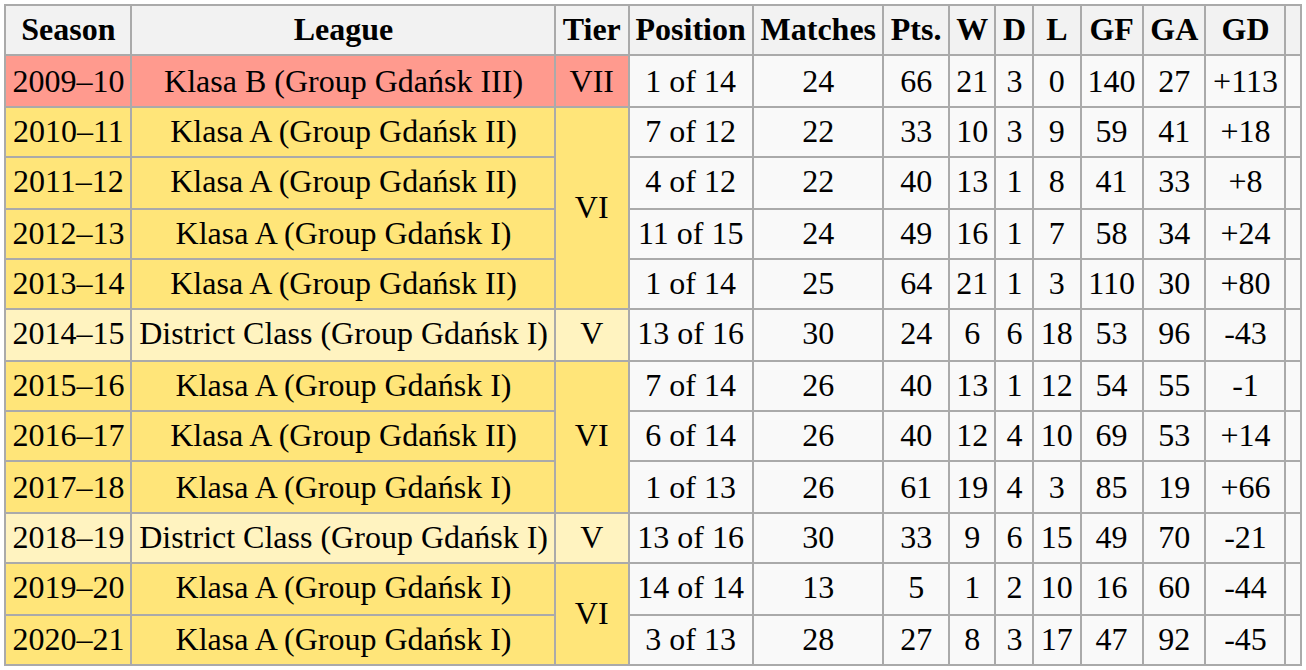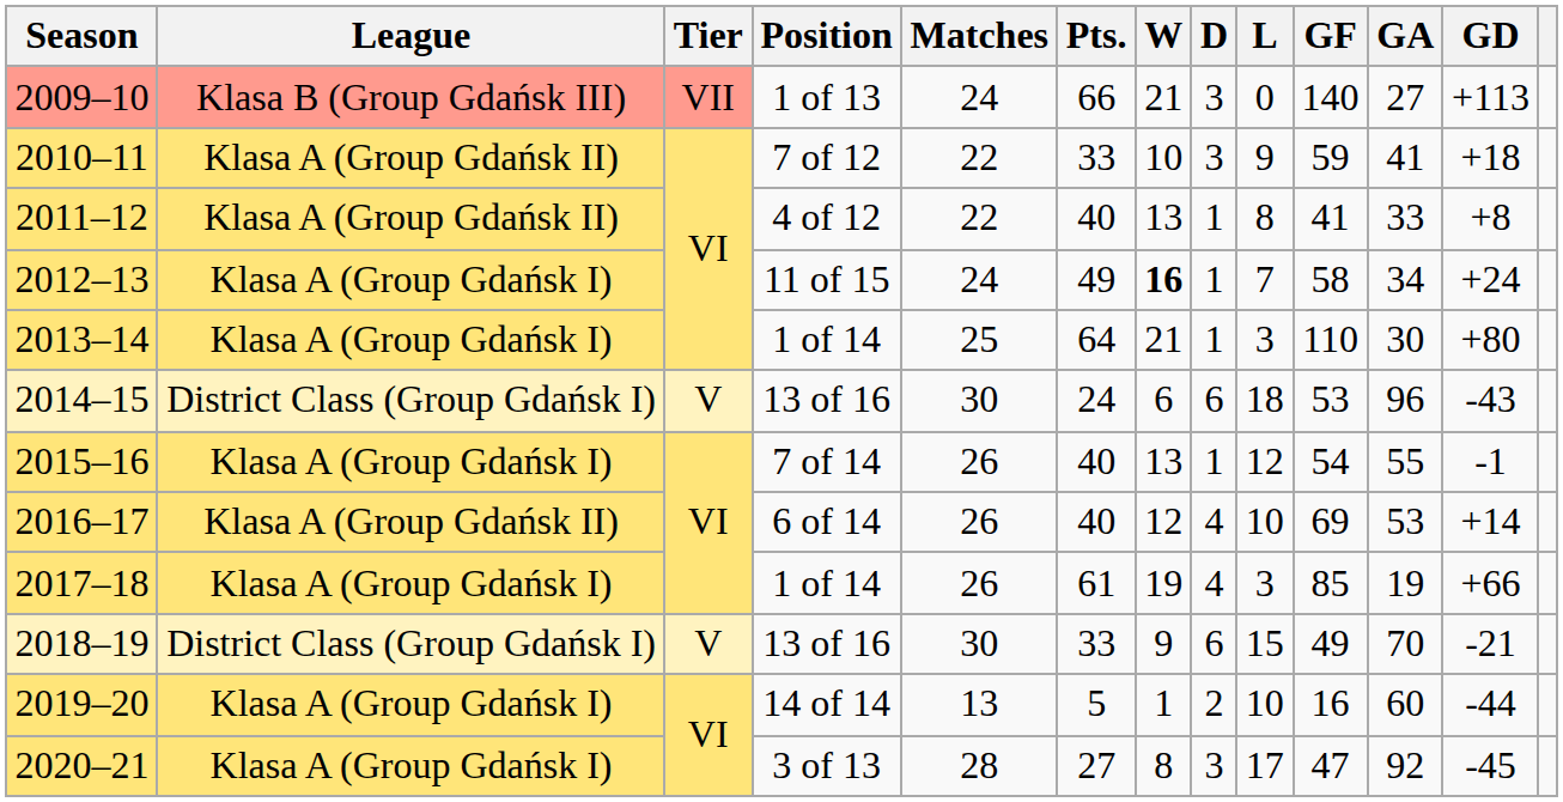 <table class="wikitable" style="text-align: center">
 <tr>
 <th>Season</th>
 <th>League</th>
 <th>Tier</th>
 <th>Position</th>
 <th>Matches</th>
 <th>Pts.</th>
 <th>W</th>
 <th>D</th>
 <th>L</th>
 <th>GF</th>
 <th>GA</th>
 <th>GD</th>
 <th></th>
 </tr>
 <tr>
 <td bgcolor="#ff9a8e">2009–10</td>
 <td bgcolor="#ff9a8e">Klasa B (Group Gdańsk III)</td>
 <td bgcolor="#ff9a8e">VII</td>
-<td>1 of 14</td>
+<td>1 of 13</td>
 <td>24</td>
 <td>66</td>
 <td>21</td>
 <td>3</td>
 <td>0</td>
 <td>140</td>
 <td>27</td>
 <td>+113</td>
 <td></td>
 </tr>
 <tr>
 <td bgcolor=#ffe579>2010–11</td>
 <td bgcolor=#ffe579>Klasa A (Group Gdańsk II)</td>
 <td bgcolor=#ffe579 rowspan=4>VI</td>
 <td>7 of 12</td>
 <td>22</td>
 <td>33</td>
 <td>10</td>
 <td>3</td>
 <td>9</td>
 <td>59</td>
 <td>41</td>
 <td>+18</td>
 <td></td>
 </tr>
 <tr>
 <td bgcolor=#ffe579>2011–12</td>
 <td bgcolor=#ffe579>Klasa A (Group Gdańsk II)</td>
 <td>4 of 12</td>
 <td>22</td>
 <td>40</td>
 <td>13</td>
 <td>1</td>
 <td>8</td>
 <td>41</td>
 <td>33</td>
 <td>+8</td>
 <td></td>
 </tr>
 <tr>
 <td bgcolor=#ffe579>2012–13</td>
 <td bgcolor=#ffe579>Klasa A (Group Gdańsk I)</td>
 <td>11 of 15</td>
 <td>24</td>
 <td>49</td>
-<td>16</td>
+<td><strong>16</strong></td>
 <td>1</td>
 <td>7</td>
 <td>58</td>
 <td>34</td>
 <td>+24</td>
 <td></td>
 </tr>
 <tr>
 <td bgcolor=#ffe579>2013–14</td>
-<td bgcolor=#ffe579>Klasa A (Group Gdańsk II)</td>
+<td bgcolor=#ffe579>Klasa A (Group Gdańsk I)</td>
 <td>1 of 14</td>
 <td>25</td>
 <td>64</td>
 <td>21</td>
 <td>1</td>
 <td>3</td>
 <td>110</td>
 <td>30</td>
 <td>+80</td>
 <td></td>
 </tr>
 <tr>
 <td bgcolor=#fff3c0>2014–15</td>
 <td bgcolor=#fff3c0>District Class (Group Gdańsk I)</td>
 <td bgcolor=#fff3c0>V</td>
 <td>13 of 16</td>
 <td>30</td>
 <td>24</td>
 <td>6</td>
 <td>6</td>
 <td>18</td>
 <td>53</td>
 <td>96</td>
 <td>-43</td>
 <td></td>
 </tr>
 <tr>
 <td bgcolor=#ffe579>2015–16</td>
 <td bgcolor=#ffe579>Klasa A (Group Gdańsk I)</td>
 <td bgcolor=#ffe579 rowspan=3>VI</td>
 <td>7 of 14</td>
 <td>26</td>
 <td>40</td>
 <td>13</td>
 <td>1</td>
 <td>12</td>
 <td>54</td>
 <td>55</td>
 <td>-1</td>
 <td></td>
 </tr>
 <tr>
 <td bgcolor=#ffe579>2016–17</td>
 <td bgcolor=#ffe579>Klasa A (Group Gdańsk II)</td>
 <td>6 of 14</td>
 <td>26</td>
 <td>40</td>
 <td>12</td>
 <td>4</td>
 <td>10</td>
 <td>69</td>
 <td>53</td>
 <td>+14</td>
 <td></td>
 </tr>
 <tr>
 <td bgcolor=#ffe579>2017–18</td>
 <td bgcolor=#ffe579>Klasa A (Group Gdańsk I)</td>
-<td>1 of 13</td>
+<td>1 of 14</td>
 <td>26</td>
 <td>61</td>
 <td>19</td>
 <td>4</td>
 <td>3</td>
 <td>85</td>
 <td>19</td>
 <td>+66</td>
 <td></td>
 </tr>
 <tr>
 <td bgcolor=#fff3c0>2018–19</td>
 <td bgcolor=#fff3c0>District Class (Group Gdańsk I)</td>
 <td bgcolor=#fff3c0>V</td>
 <td>13 of 16</td>
 <td>30</td>
 <td>33</td>
 <td>9</td>
 <td>6</td>
 <td>15</td>
 <td>49</td>
 <td>70</td>
 <td>-21</td>
 <td></td>
 </tr>
 <tr>
 <td bgcolor=#ffe579>2019–20</td>
 <td bgcolor=#ffe579>Klasa A (Group Gdańsk I)</td>
 <td rowspan=2 bgcolor=#ffe579>VI</td>
 <td>14 of 14</td>
 <td>13</td>
 <td>5</td>
 <td>1</td>
 <td>2</td>
 <td>10</td>
 <td>16</td>
 <td>60</td>
 <td>-44</td>
 <td></td>
 </tr>
 <tr>
 <td bgcolor=#ffe579>2020–21</td>
 <td bgcolor=#ffe579>Klasa A (Group Gdańsk I)</td>
 <td>3 of 13</td>
 <td>28</td>
 <td>27</td>
 <td>8</td>
 <td>3</td>
 <td>17</td>
 <td>47</td>
 <td>92</td>
 <td>-45</td>
 <td></td>
 </tr>
 </table>
